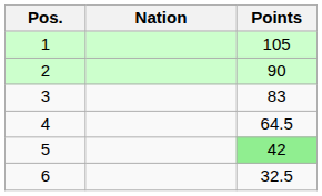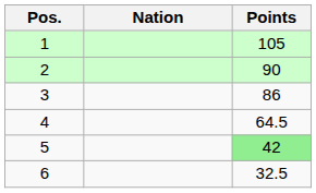 <table class="wikitable gauche" cellspacing="1" style="width:300px;">
 <tr style="background:#efefef; text-align:center;">
 <th style="width:70px;">Pos.</th>
 <th>Nation</th>
 <th style="width:70px;">Points</th>
 </tr>
 <tr style="vertical-align:top; text-align:center; background:#ccffcc;">
 <td>1</td>
 <td style="text-align:left;"></td>
 <td>105</td>
 </tr>
 <tr style="vertical-align:top; text-align:center; background:#ccffcc;">
 <td>2</td>
 <td style="text-align:left;"></td>
 <td>90</td>
 </tr>
 <tr style="vertical-align:top; text-align:center;">
 <td>3</td>
 <td style="text-align:left;"></td>
-<td>83</td>
+<td>86</td>
 </tr>
 <tr style="vertical-align:top; text-align:center;">
 <td>4</td>
 <td style="text-align:left;"></td>
 <td>64.5</td>
 </tr>
 <tr style="vertical-align:top; text-align:center;">
 <td>5</td>
 <td style="text-align:left;"></td>
 <td style="background: lightgreen;">42</td>
 </tr>
 <tr style="vertical-align:top; text-align:center;">
 <td>6</td>
 <td style="text-align:left;"></td>
 <td>32.5</td>
 </tr>
 </table>
